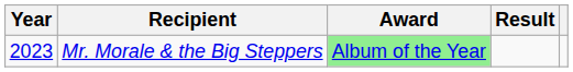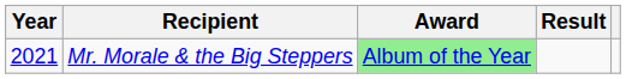 <table class="wikitable sortable">
 <tr>
 <th>Year</th>
 <th>Recipient</th>
 <th>Award</th>
 <th>Result</th>
 <th></th>
 </tr>
 <tr>
-<td><a href='#'>2023</a></td>
+<td><a href='#'>2021</a></td>
 <td><em><a href='#'>Mr. Morale & the Big Steppers</a></em> </td>
 <td style="background: lightgreen;"><a href='#'>Album of the Year</a></td>
 <td></td>
 <td></td>
 </tr>
 </table>
